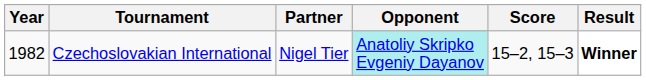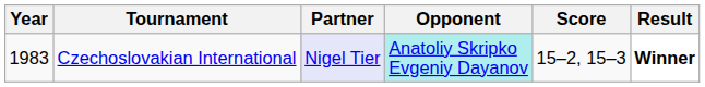 <table class="sortable wikitable" style="font-size: 90%;">
 <tr>
 <th>Year</th>
 <th>Tournament</th>
 <th>Partner</th>
 <th>Opponent</th>
 <th>Score</th>
 <th>Result</th>
 </tr>
 <tr>
-<td align="center">1982</td>
+<td align="center">1983</td>
 <td><a href='#'>Czechoslovakian International</a></td>
-<td> <a href='#'>Nigel Tier</a></td>
+<td style="background: lavender;"> <a href='#'>Nigel Tier</a></td>
 <td style="background: paleturquoise;"> <a href='#'>Anatoliy Skripko</a><br> <a href='#'>Evgeniy Dayanov</a></td>
 <td>15–2, 15–3</td>
 <td style="text-align:left; background:white"> <strong>Winner</strong></td>
 </tr>
 </table>
